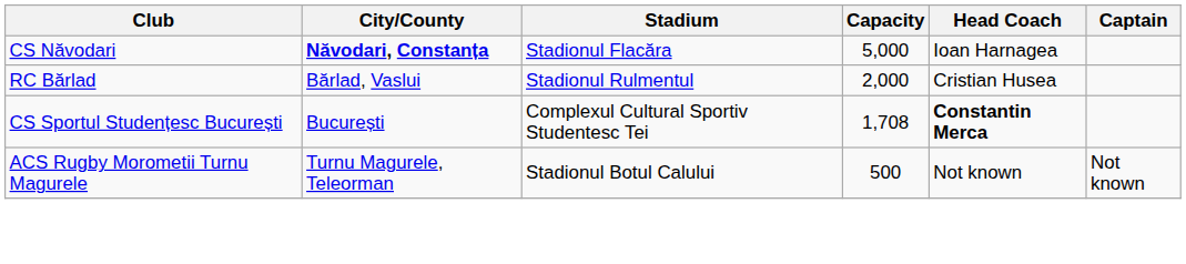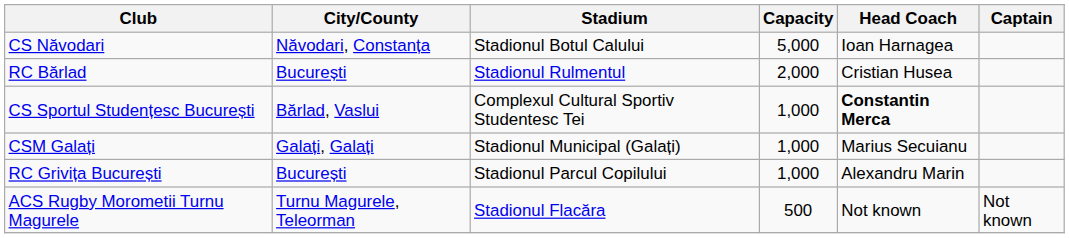 <table class="wikitable plainrowheaders" style="width:100%; font-size:88%;">
 <tr>
 <th>Club</th>
 <th>City/County</th>
 <th>Stadium</th>
 <th>Capacity</th>
 <th>Head Coach</th>
 <th>Captain</th>
 </tr>
 <tr>
 <td><a href='#'>CS Năvodari</a></td>
-<td><strong><a href='#'>Năvodari</a>, <a href='#'>Constanța</a></strong></td>
-<td><a href='#'>Stadionul Flacăra</a></td>
+<td><a href='#'>Năvodari</a>, <a href='#'>Constanța</a></td>
+<td>Stadionul Botul Calului</td>
 <td align=center>5,000</td>
 <td> Ioan Harnagea</td>
 <td></td>
 </tr>
 <tr>
 <td><a href='#'>RC Bărlad</a></td>
-<td><a href='#'>Bărlad</a>, <a href='#'>Vaslui</a></td>
+<td><a href='#'>București</a></td>
 <td><a href='#'>Stadionul Rulmentul</a></td>
 <td align=center>2,000</td>
 <td> Cristian Husea</td>
 <td></td>
 </tr>
 <tr>
 <td><a href='#'>CS Sportul Studențesc București</a></td>
+<td><a href='#'>Bărlad</a>, <a href='#'>Vaslui</a></td>
+<td>Complexul Cultural Sportiv Studentesc Tei</td>
+<td align=center>1,000</td>
+<td><strong> Constantin Merca</strong></td>
+<td></td>
+</tr>
+<tr>
+<td><a href='#'>CSM Galați</a></td>
+<td><a href='#'>Galați</a>, <a href='#'>Galați</a></td>
+<td>Stadionul Municipal (Galați)</td>
+<td align=center>1,000</td>
+<td> Marius Secuianu</td>
+<td></td>
+</tr>
+<tr>
+<td><a href='#'>RC Grivița București</a></td>
 <td><a href='#'>București</a></td>
-<td>Complexul Cultural Sportiv Studentesc Tei</td>
-<td align=center>1,708</td>
-<td><strong> Constantin Merca</strong></td>
+<td>Stadionul Parcul Copilului</td>
+<td align=center>1,000</td>
+<td> Alexandru Marin</td>
 <td></td>
 </tr>
 <tr>
 <td><a href='#'>ACS Rugby Morometii Turnu Magurele</a></td>
 <td><a href='#'>Turnu Magurele</a>, <a href='#'>Teleorman</a></td>
-<td>Stadionul Botul Calului</td>
+<td><a href='#'>Stadionul Flacăra</a></td>
 <td align=center>500</td>
 <td> Not known</td>
 <td> Not known</td>
 </tr>
 <tr>
 </tr>
 </table>
